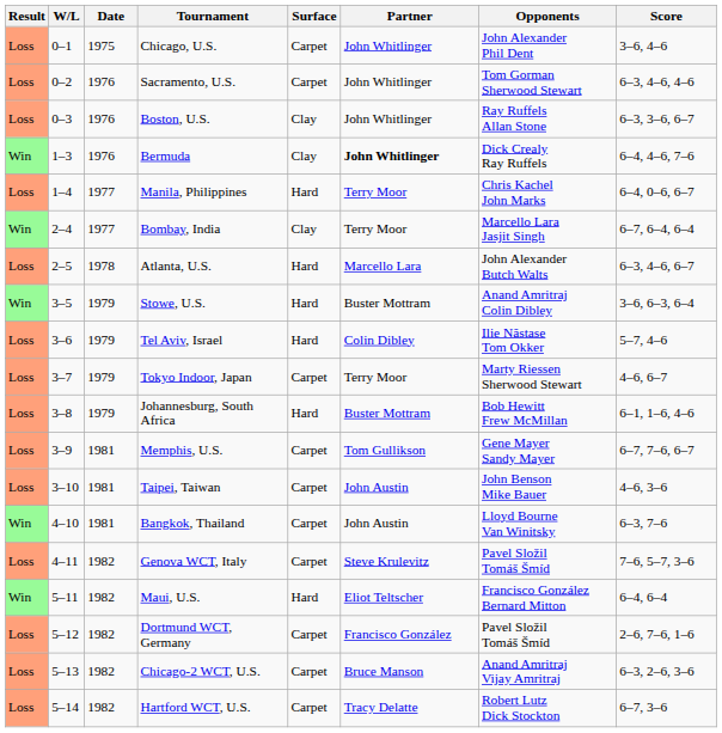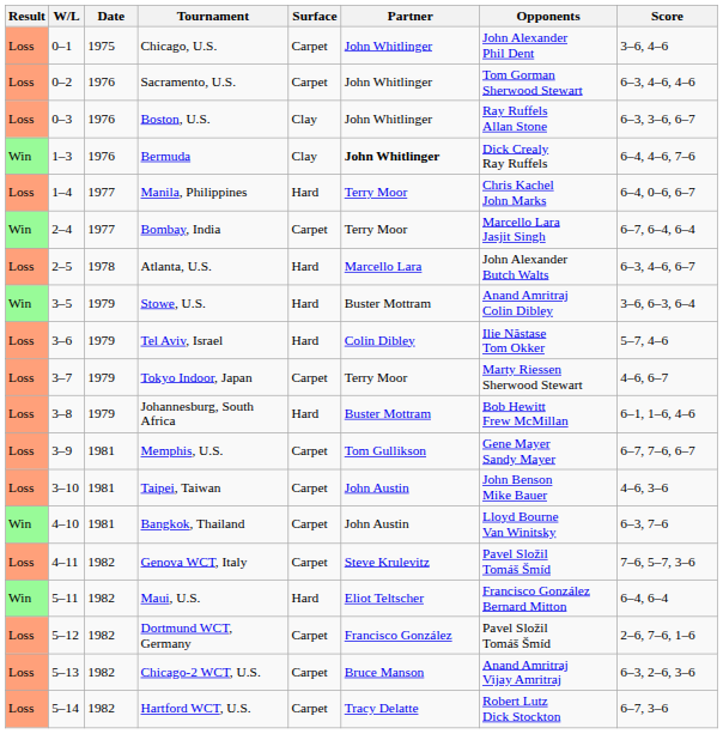 <table class="sortable wikitable">
 <tr>
 <th style="width:40px">Result</th>
 <th style="width:35px" class="unsortable">W/L</th>
 <th style="width:55px">Date</th>
 <th style="width:170px">Tournament</th>
 <th style="width:55px">Surface</th>
 <th style="width:155px">Partner</th>
 <th style="width:155px">Opponents</th>
 <th style="width:110px" class="unsortable">Score</th>
 </tr>
 <tr>
 <td style="background:#ffa07a;">Loss</td>
 <td>0–1</td>
 <td>1975</td>
 <td>Chicago, U.S.</td>
 <td>Carpet</td>
 <td> <a href='#'>John Whitlinger</a></td>
 <td> <a href='#'>John Alexander</a> <br>  <a href='#'>Phil Dent</a></td>
 <td>3–6, 4–6</td>
 </tr>
 <tr>
 <td style="background:#ffa07a;">Loss</td>
 <td>0–2</td>
 <td>1976</td>
 <td>Sacramento, U.S.</td>
 <td>Carpet</td>
 <td> John Whitlinger</td>
 <td> <a href='#'>Tom Gorman</a> <br>  <a href='#'>Sherwood Stewart</a></td>
 <td>6–3, 4–6, 4–6</td>
 </tr>
 <tr>
 <td style="background:#ffa07a;">Loss</td>
 <td>0–3</td>
 <td>1976</td>
 <td><a href='#'>Boston</a>, U.S.</td>
 <td>Clay</td>
 <td> John Whitlinger</td>
 <td> <a href='#'>Ray Ruffels</a> <br>  <a href='#'>Allan Stone</a></td>
 <td>6–3, 3–6, 6–7</td>
 </tr>
 <tr>
 <td style="background:#98fb98;">Win</td>
 <td>1–3</td>
 <td>1976</td>
 <td><a href='#'>Bermuda</a></td>
 <td>Clay</td>
 <td><strong> John Whitlinger</strong></td>
 <td> <a href='#'>Dick Crealy</a> <br>  Ray Ruffels</td>
 <td>6–4, 4–6, 7–6</td>
 </tr>
 <tr>
 <td style="background:#ffa07a;">Loss</td>
 <td>1–4</td>
 <td>1977</td>
 <td><a href='#'>Manila</a>, Philippines</td>
 <td>Hard</td>
 <td> <a href='#'>Terry Moor</a></td>
 <td> <a href='#'>Chris Kachel</a> <br>  <a href='#'>John Marks</a></td>
 <td>6–4, 0–6, 6–7</td>
 </tr>
 <tr>
 <td style="background:#98fb98;">Win</td>
 <td>2–4</td>
 <td>1977</td>
 <td><a href='#'>Bombay</a>, India</td>
-<td>Clay</td>
+<td>Carpet</td>
 <td> Terry Moor</td>
 <td> <a href='#'>Marcello Lara</a> <br>  <a href='#'>Jasjit Singh</a></td>
 <td>6–7, 6–4, 6–4</td>
 </tr>
 <tr>
 <td style="background:#ffa07a;">Loss</td>
 <td>2–5</td>
 <td>1978</td>
 <td>Atlanta, U.S.</td>
 <td>Hard</td>
 <td> <a href='#'>Marcello Lara</a></td>
 <td> John Alexander <br>  <a href='#'>Butch Walts</a></td>
 <td>6–3, 4–6, 6–7</td>
 </tr>
 <tr>
 <td style="background:#98fb98;">Win</td>
 <td>3–5</td>
 <td>1979</td>
 <td><a href='#'>Stowe</a>, U.S.</td>
 <td>Hard</td>
 <td> Buster Mottram</td>
 <td> <a href='#'>Anand Amritraj</a> <br>  <a href='#'>Colin Dibley</a></td>
 <td>3–6, 6–3, 6–4</td>
 </tr>
 <tr>
 <td style="background:#ffa07a;">Loss</td>
 <td>3–6</td>
 <td>1979</td>
 <td><a href='#'>Tel Aviv</a>, Israel</td>
 <td>Hard</td>
 <td> <a href='#'>Colin Dibley</a></td>
 <td> <a href='#'>Ilie Năstase</a> <br>  <a href='#'>Tom Okker</a></td>
 <td>5–7, 4–6</td>
 </tr>
 <tr>
 <td style="background:#ffa07a;">Loss</td>
 <td>3–7</td>
 <td>1979</td>
 <td><a href='#'>Tokyo Indoor</a>, Japan</td>
 <td>Carpet</td>
 <td> Terry Moor</td>
 <td> <a href='#'>Marty Riessen</a> <br>  Sherwood Stewart</td>
 <td>4–6, 6–7</td>
 </tr>
 <tr>
 <td style="background:#ffa07a;">Loss</td>
 <td>3–8</td>
 <td>1979</td>
 <td>Johannesburg, South Africa</td>
 <td>Hard</td>
 <td> <a href='#'>Buster Mottram</a></td>
 <td> <a href='#'>Bob Hewitt</a> <br>  <a href='#'>Frew McMillan</a></td>
 <td>6–1, 1–6, 4–6</td>
 </tr>
 <tr>
 <td style="background:#ffa07a;">Loss</td>
 <td>3–9</td>
 <td>1981</td>
 <td><a href='#'>Memphis</a>, U.S.</td>
 <td>Carpet</td>
 <td> <a href='#'>Tom Gullikson</a></td>
 <td> <a href='#'>Gene Mayer</a> <br>  <a href='#'>Sandy Mayer</a></td>
 <td>6–7, 7–6, 6–7</td>
 </tr>
 <tr>
 <td style="background:#ffa07a;">Loss</td>
 <td>3–10</td>
 <td>1981</td>
 <td><a href='#'>Taipei</a>, Taiwan</td>
 <td>Carpet</td>
 <td> <a href='#'>John Austin</a></td>
 <td> <a href='#'>John Benson</a> <br>  <a href='#'>Mike Bauer</a></td>
 <td>4–6, 3–6</td>
 </tr>
 <tr>
 <td style="background:#98fb98;">Win</td>
 <td>4–10</td>
 <td>1981</td>
 <td><a href='#'>Bangkok</a>, Thailand</td>
 <td>Carpet</td>
 <td> John Austin</td>
 <td> <a href='#'>Lloyd Bourne</a> <br>  <a href='#'>Van Winitsky</a></td>
 <td>6–3, 7–6</td>
 </tr>
 <tr>
 <td style="background:#ffa07a;">Loss</td>
 <td>4–11</td>
 <td>1982</td>
 <td><a href='#'>Genova WCT</a>, Italy</td>
 <td>Carpet</td>
 <td> <a href='#'>Steve Krulevitz</a></td>
 <td> <a href='#'>Pavel Složil</a> <br>  <a href='#'>Tomáš Šmíd</a></td>
 <td>7–6, 5–7, 3–6</td>
 </tr>
 <tr>
 <td style="background:#98fb98;">Win</td>
 <td>5–11</td>
 <td>1982</td>
 <td><a href='#'>Maui</a>, U.S.</td>
 <td>Hard</td>
 <td> <a href='#'>Eliot Teltscher</a></td>
 <td> <a href='#'>Francisco González</a> <br>  <a href='#'>Bernard Mitton</a></td>
 <td>6–4, 6–4</td>
 </tr>
 <tr>
 <td style="background:#ffa07a;">Loss</td>
 <td>5–12</td>
 <td>1982</td>
 <td><a href='#'>Dortmund WCT</a>, Germany</td>
 <td>Carpet</td>
 <td> <a href='#'>Francisco González</a></td>
 <td> Pavel Složil <br>  Tomáš Šmíd</td>
 <td>2–6, 7–6, 1–6</td>
 </tr>
 <tr>
 <td style="background:#ffa07a;">Loss</td>
 <td>5–13</td>
 <td>1982</td>
 <td><a href='#'>Chicago-2 WCT</a>, U.S.</td>
 <td>Carpet</td>
 <td> <a href='#'>Bruce Manson</a></td>
 <td> <a href='#'>Anand Amritraj</a> <br>  <a href='#'>Vijay Amritraj</a></td>
 <td>6–3, 2–6, 3–6</td>
 </tr>
 <tr>
 <td style="background:#ffa07a;">Loss</td>
 <td>5–14</td>
 <td>1982</td>
 <td><a href='#'>Hartford WCT</a>, U.S.</td>
 <td>Carpet</td>
 <td> <a href='#'>Tracy Delatte</a></td>
 <td> <a href='#'>Robert Lutz</a> <br>  <a href='#'>Dick Stockton</a></td>
 <td>6–7, 3–6</td>
 </tr>
 </table>
